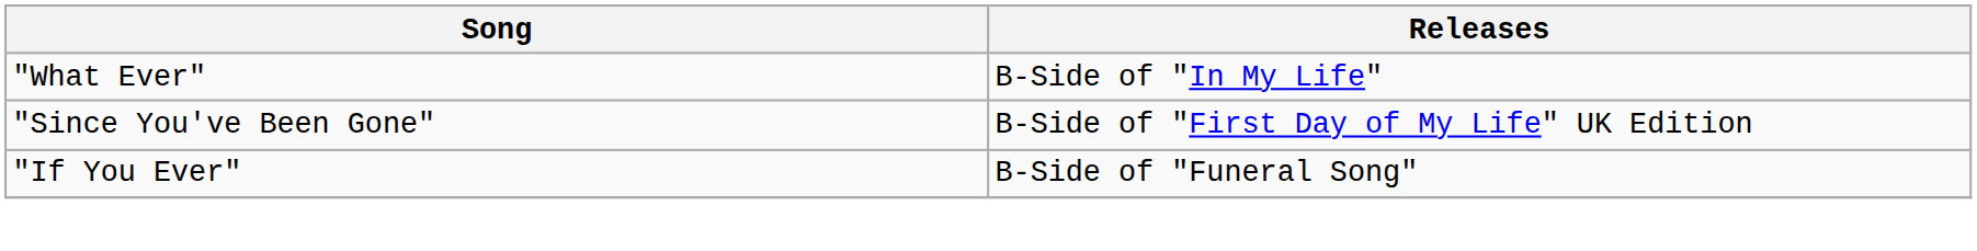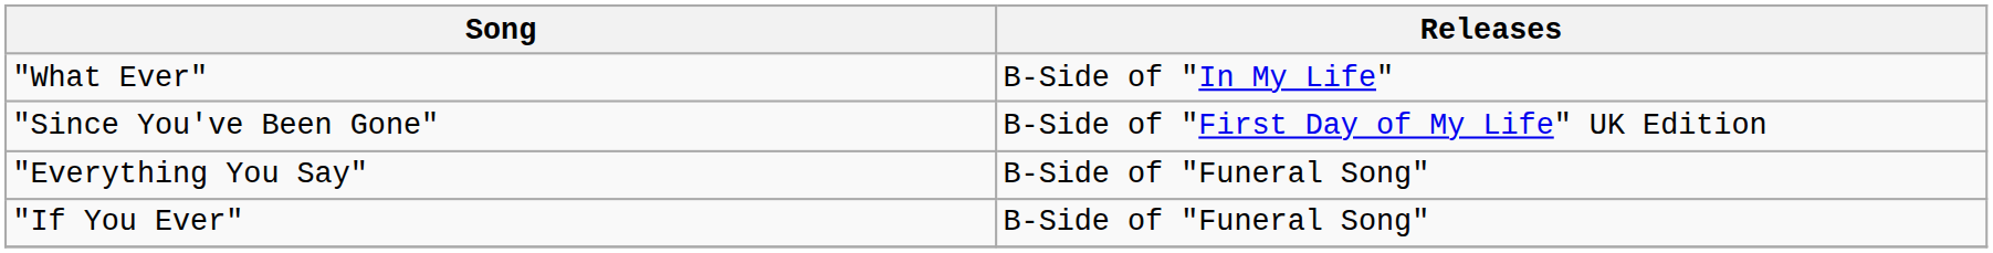 <table class="wikitable sortable">
 <tr>
 <th width=30%>Song</th>
 <th width=30%>Releases</th>
 </tr>
 <tr>
 <td>"What Ever"</td>
 <td>B-Side of "<a href='#'>In My Life</a>"</td>
 </tr>
 <tr>
 <td>"Since You've Been Gone"</td>
 <td>B-Side of "<a href='#'>First Day of My Life</a>" UK Edition</td>
 </tr>
 <tr>
+<td>"Everything You Say"</td>
+<td>B-Side of "Funeral Song"</td>
+</tr>
+<tr>
 <td>"If You Ever"</td>
 <td>B-Side of "Funeral Song"</td>
 </tr>
 <tr>
 </tr>
 </table>
